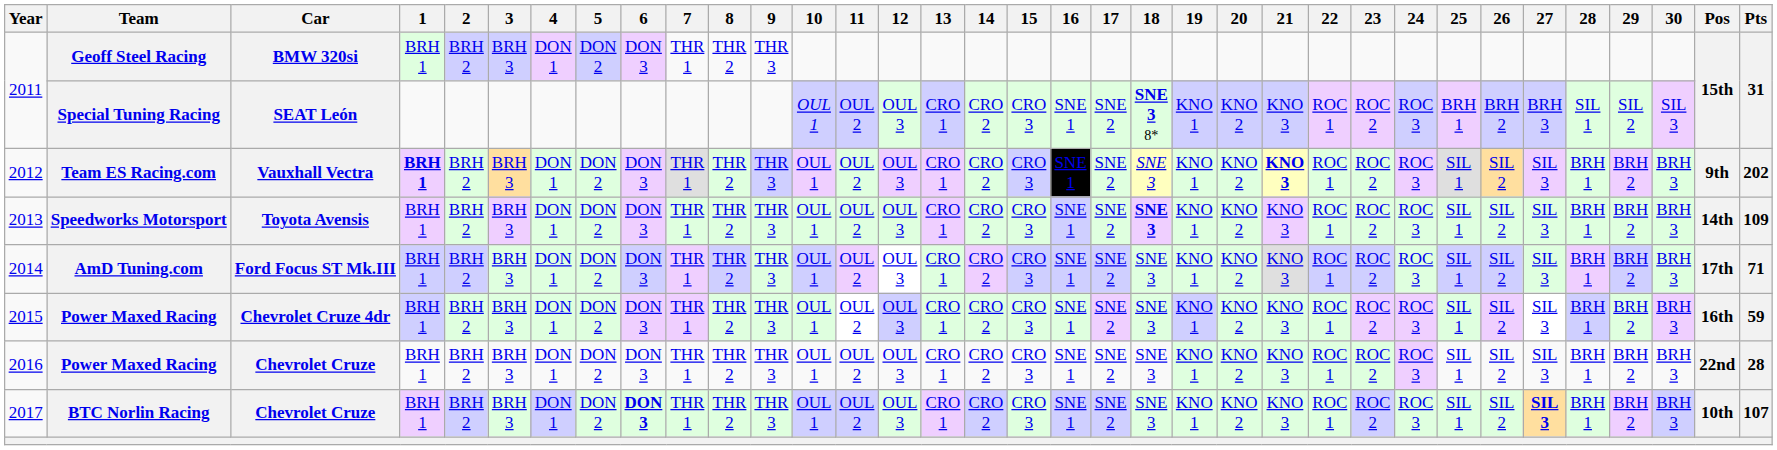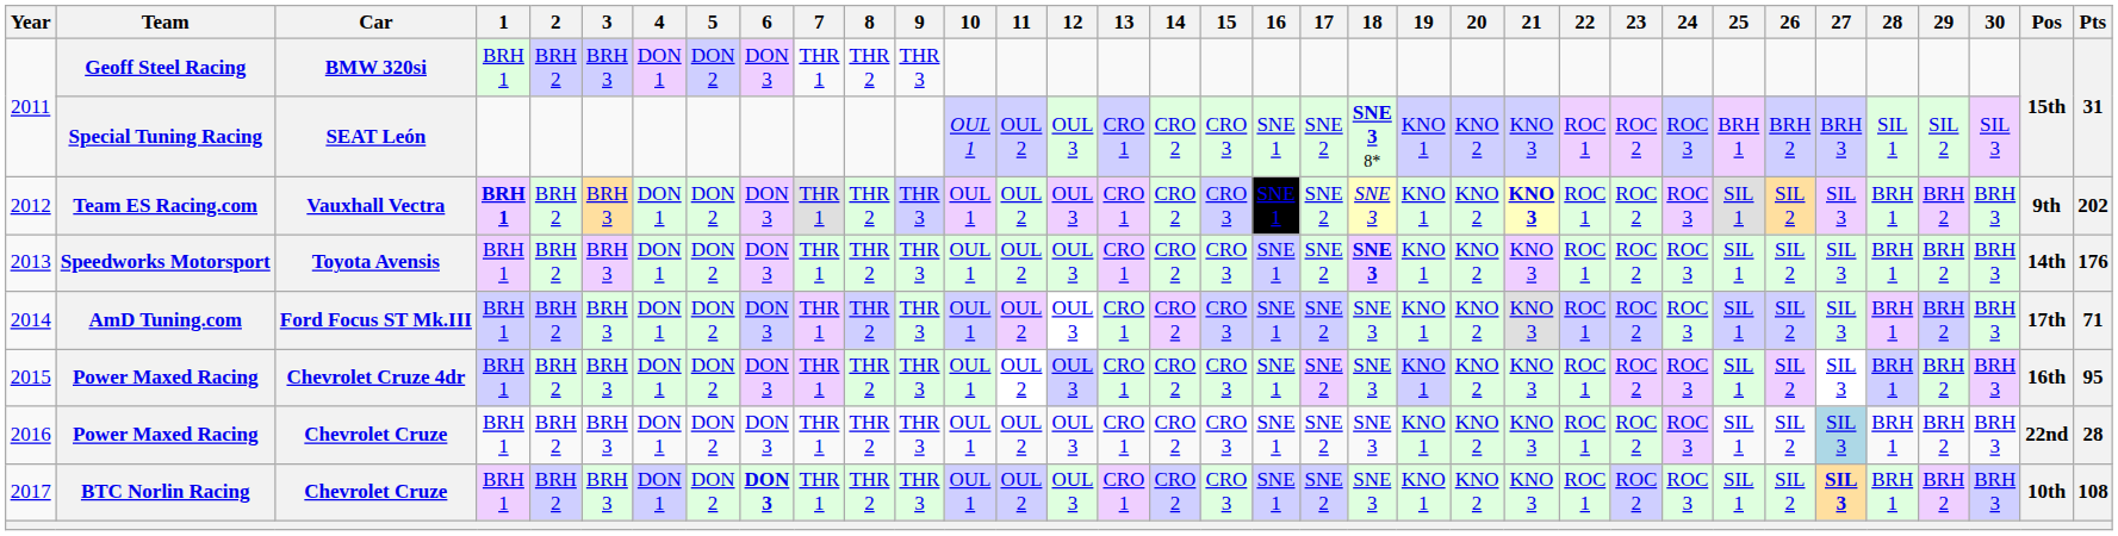 <table class="wikitable" style="text-align:center; font-size:85%">
 <tr>
 <th>Year</th>
 <th>Team</th>
 <th>Car</th>
 <th>1</th>
 <th>2</th>
 <th>3</th>
 <th>4</th>
 <th>5</th>
 <th>6</th>
 <th>7</th>
 <th>8</th>
 <th>9</th>
 <th>10</th>
 <th>11</th>
 <th>12</th>
 <th>13</th>
 <th>14</th>
 <th>15</th>
 <th>16</th>
 <th>17</th>
 <th>18</th>
 <th>19</th>
 <th>20</th>
 <th>21</th>
 <th>22</th>
 <th>23</th>
 <th>24</th>
 <th>25</th>
 <th>26</th>
 <th>27</th>
 <th>28</th>
 <th>29</th>
 <th>30</th>
 <th>Pos</th>
 <th>Pts</th>
 </tr>
 <tr>
 <td rowspan=2><a href='#'>2011</a></td>
 <th nowrap><a href='#'>Geoff Steel Racing</a></th>
 <th nowrap><a href='#'>BMW 320si</a></th>
 <td style="background:#DFFFDF;"><a href='#'>BRH<br>1</a><br></td>
 <td style="background:#CFCFFF;"><a href='#'>BRH<br>2</a><br></td>
 <td style="background:#CFCFFF;"><a href='#'>BRH<br>3</a><br></td>
 <td style="background:#EFCFFF;"><a href='#'>DON<br>1</a><br></td>
 <td style="background:#CFCFFF;"><a href='#'>DON<br>2</a><br></td>
 <td style="background:#EFCFFF;"><a href='#'>DON<br>3</a><br></td>
 <td><a href='#'>THR<br>1</a></td>
 <td><a href='#'>THR<br>2</a></td>
 <td><a href='#'>THR<br>3</a></td>
 <td></td>
 <td></td>
 <td></td>
 <td></td>
 <td></td>
 <td></td>
 <td></td>
 <td></td>
 <td></td>
 <td></td>
 <td></td>
 <td></td>
 <td></td>
 <td></td>
 <td></td>
 <td></td>
 <td></td>
 <td></td>
 <td></td>
 <td></td>
 <td></td>
 <th rowspan=2>15th</th>
 <th rowspan=2>31</th>
 </tr>
 <tr>
 <th nowrap><a href='#'>Special Tuning Racing</a></th>
 <th nowrap><a href='#'>SEAT León</a></th>
 <td></td>
 <td></td>
 <td></td>
 <td></td>
 <td></td>
 <td></td>
 <td></td>
 <td></td>
 <td></td>
 <td style="background:#CFCFFF;"><em><a href='#'>OUL<br>1</a></em><br></td>
 <td style="background:#CFCFFF;"><a href='#'>OUL<br>2</a><br></td>
 <td style="background:#DFFFDF;"><a href='#'>OUL<br>3</a><br></td>
 <td style="background:#CFCFFF;"><a href='#'>CRO<br>1</a><br></td>
 <td style="background:#DFFFDF;"><a href='#'>CRO<br>2</a><br></td>
 <td style="background:#DFFFDF;"><a href='#'>CRO<br>3</a><br></td>
 <td style="background:#DFFFDF;"><a href='#'>SNE<br>1</a><br></td>
 <td style="background:#DFFFDF;"><a href='#'>SNE<br>2</a><br></td>
 <td style="background:#DFFFDF;"><strong><a href='#'>SNE<br>3</a></strong><br><small>8*</small></td>
 <td style="background:#CFCFFF;"><a href='#'>KNO<br>1</a><br></td>
 <td style="background:#CFCFFF;"><a href='#'>KNO<br>2</a><br></td>
 <td style="background:#CFCFFF;"><a href='#'>KNO<br>3</a><br></td>
 <td style="background:#EFCFFF;"><a href='#'>ROC<br>1</a><br></td>
 <td style="background:#EFCFFF;"><a href='#'>ROC<br>2</a><br></td>
 <td style="background:#CFCFFF;"><a href='#'>ROC<br>3</a><br></td>
 <td style="background:#EFCFFF;"><a href='#'>BRH<br>1</a><br></td>
 <td style="background:#CFCFFF;"><a href='#'>BRH<br>2</a><br></td>
 <td style="background:#CFCFFF;"><a href='#'>BRH<br>3</a><br></td>
 <td style="background:#DFFFDF;"><a href='#'>SIL<br>1</a><br></td>
 <td style="background:#DFFFDF;"><a href='#'>SIL<br>2</a><br></td>
 <td style="background:#EFCFFF;"><a href='#'>SIL<br>3</a><br></td>
 </tr>
 <tr>
 <td><a href='#'>2012</a></td>
 <th nowrap><a href='#'>Team ES Racing.com</a></th>
 <th nowrap><a href='#'>Vauxhall Vectra</a></th>
 <td style="background:#EFCFFF;"><strong><a href='#'>BRH<br>1</a></strong><br></td>
 <td style="background:#DFFFDF;"><a href='#'>BRH<br>2</a><br></td>
 <td style="background:#FFDF9F;"><a href='#'>BRH<br>3</a><br></td>
 <td style="background:#DFFFDF;"><a href='#'>DON<br>1</a><br></td>
 <td style="background:#DFFFDF;"><a href='#'>DON<br>2</a><br></td>
 <td style="background:#EFCFFF;"><a href='#'>DON<br>3</a><br></td>
 <td style="background:#dfdfdf;"><a href='#'>THR<br>1</a><br></td>
 <td style="background:#DFFFDF;"><a href='#'>THR<br>2</a><br></td>
 <td style="background:#CFCFFF;"><a href='#'>THR<br>3</a><br></td>
 <td style="background:#EFCFFF;"><a href='#'>OUL<br>1</a><br></td>
 <td style="background:#DFFFDF;"><a href='#'>OUL<br>2</a><br></td>
 <td style="background:#EFCFFF;"><a href='#'>OUL<br>3</a><br></td>
 <td style="background:#EFCFFF;"><a href='#'>CRO<br>1</a><br></td>
 <td style="background:#DFFFDF;"><a href='#'>CRO<br>2</a><br></td>
 <td style="background:#CFCFFF;"><a href='#'>CRO<br>3</a><br></td>
 <td style="background:#000000; color:white"><a href='#'><span>SNE<br>1</span></a><br></td>
 <td style="background:#DFFFDF;"><a href='#'>SNE<br>2</a><br></td>
 <td style="background:#FFFFBF;"><em><a href='#'>SNE<br>3</a></em><br></td>
 <td style="background:#DFFFDF;"><a href='#'>KNO<br>1</a><br></td>
 <td style="background:#DFFFDF;"><a href='#'>KNO<br>2</a><br></td>
 <td style="background:#FFFFBF;"><strong><a href='#'>KNO<br>3</a></strong><br></td>
 <td style="background:#DFFFDF;"><a href='#'>ROC<br>1</a><br></td>
 <td style="background:#DFFFDF;"><a href='#'>ROC<br>2</a><br></td>
 <td style="background:#EFCFFF;"><a href='#'>ROC<br>3</a><br></td>
 <td style="background:#DFDFDF;"><a href='#'>SIL<br>1</a><br></td>
 <td style="background:#FFDF9F;"><a href='#'>SIL<br>2</a><br></td>
 <td style="background:#EFCFFF;"><a href='#'>SIL<br>3</a><br></td>
 <td style="background:#DFFFDF;"><a href='#'>BRH<br>1</a><br></td>
 <td style="background:#EFCFFF;"><a href='#'>BRH<br>2</a><br></td>
 <td style="background:#DFFFDF;"><a href='#'>BRH<br>3</a><br></td>
 <th>9th</th>
 <th>202</th>
 </tr>
 <tr>
 <td><a href='#'>2013</a></td>
 <th nowrap><a href='#'>Speedworks Motorsport</a></th>
 <th nowrap><a href='#'>Toyota Avensis</a></th>
 <td style="background:#EFCFFF;"><a href='#'>BRH<br>1</a><br></td>
 <td style="background:#DFFFDF;"><a href='#'>BRH<br>2</a><br></td>
 <td style="background:#EFCFFF;"><a href='#'>BRH<br>3</a><br></td>
 <td style="background:#DFFFDF;"><a href='#'>DON<br>1</a><br></td>
 <td style="background:#DFFFDF;"><a href='#'>DON<br>2</a><br></td>
 <td style="background:#EFCFFF;"><a href='#'>DON<br>3</a><br></td>
 <td style="background:#DFFFDF;"><a href='#'>THR<br>1</a><br></td>
 <td style="background:#DFFFDF;"><a href='#'>THR<br>2</a><br></td>
 <td style="background:#DFFFDF;"><a href='#'>THR<br>3</a><br></td>
 <td style="background:#DFFFDF;"><a href='#'>OUL<br>1</a><br></td>
 <td style="background:#DFFFDF;"><a href='#'>OUL<br>2</a><br></td>
 <td style="background:#DFFFDF;"><a href='#'>OUL<br>3</a><br></td>
 <td style="background:#EFCFFF;"><a href='#'>CRO<br>1</a><br></td>
 <td style="background:#DFFFDF;"><a href='#'>CRO<br>2</a><br></td>
 <td style="background:#DFFFDF;"><a href='#'>CRO<br>3</a><br></td>
 <td style="background:#CFCFFF;"><a href='#'>SNE<br>1</a><br></td>
 <td style="background:#DFFFDF;"><a href='#'>SNE<br>2</a><br></td>
 <td style="background:#EFCFFF;"><strong><a href='#'>SNE<br>3</a></strong><br></td>
 <td style="background:#DFFFDF;"><a href='#'>KNO<br>1</a><br></td>
 <td style="background:#DFFFDF;"><a href='#'>KNO<br>2</a><br></td>
 <td style="background:#EFCFFF;"><a href='#'>KNO<br>3</a><br></td>
 <td style="background:#DFFFDF;"><a href='#'>ROC<br>1</a><br></td>
 <td style="background:#DFFFDF;"><a href='#'>ROC<br>2</a><br></td>
 <td style="background:#DFFFDF;"><a href='#'>ROC<br>3</a><br></td>
 <td style="background:#DFFFDF;"><a href='#'>SIL<br>1</a><br></td>
 <td style="background:#DFFFDF;"><a href='#'>SIL<br>2</a><br></td>
 <td style="background:#DFFFDF;"><a href='#'>SIL<br>3</a><br></td>
 <td style="background:#DFFFDF;"><a href='#'>BRH<br>1</a><br></td>
 <td style="background:#DFFFDF;"><a href='#'>BRH<br>2</a><br></td>
 <td style="background:#DFFFDF;"><a href='#'>BRH<br>3</a><br></td>
 <th>14th</th>
-<th>109</th>
+<th>176</th>
 </tr>
 <tr>
 <td><a href='#'>2014</a></td>
 <th nowrap><a href='#'>AmD Tuning.com</a></th>
 <th nowrap><a href='#'>Ford Focus ST Mk.III</a></th>
 <td style="background:#CFCFFF;"><a href='#'>BRH<br>1</a><br></td>
 <td style="background:#CFCFFF;"><a href='#'>BRH<br>2</a><br></td>
 <td style="background:#DFFFDF;"><a href='#'>BRH<br>3</a><br></td>
 <td style="background:#DFFFDF;"><a href='#'>DON<br>1</a><br></td>
 <td style="background:#DFFFDF;"><a href='#'>DON<br>2</a><br></td>
 <td style="background:#CFCFFF;"><a href='#'>DON<br>3</a><br></td>
 <td style="background:#EFCFFF;"><a href='#'>THR<br>1</a><br></td>
 <td style="background:#CFCFFF;"><a href='#'>THR<br>2</a><br></td>
 <td style="background:#DFFFDF;"><a href='#'>THR<br>3</a><br></td>
 <td style="background:#CFCFFF;"><a href='#'>OUL<br>1</a><br></td>
 <td style="background:#EFCFFF;"><a href='#'>OUL<br>2</a><br></td>
 <td style="background:#FFFFFF;"><a href='#'>OUL<br>3</a><br></td>
 <td style="background:#DFFFDF;"><a href='#'>CRO<br>1</a><br></td>
 <td style="background:#EFCFFF;"><a href='#'>CRO<br>2</a><br></td>
 <td style="background:#CFCFFF;"><a href='#'>CRO<br>3</a><br></td>
 <td style="background:#CFCFFF;"><a href='#'>SNE<br>1</a><br></td>
 <td style="background:#CFCFFF;"><a href='#'>SNE<br>2</a><br></td>
 <td style="background:#DFFFDF;"><a href='#'>SNE<br>3</a><br></td>
 <td style="background:#DFFFDF;"><a href='#'>KNO<br>1</a><br></td>
 <td style="background:#DFFFDF;"><a href='#'>KNO<br>2</a><br></td>
 <td style="background:#DFDFDF;"><a href='#'>KNO<br>3</a><br></td>
 <td style="background:#CFCFFF;"><a href='#'>ROC<br>1</a><br></td>
 <td style="background:#CFCFFF;"><a href='#'>ROC<br>2</a><br></td>
 <td style="background:#DFFFDF;"><a href='#'>ROC<br>3</a><br></td>
 <td style="background:#CFCFFF;"><a href='#'>SIL<br>1</a><br></td>
 <td style="background:#CFCFFF;"><a href='#'>SIL<br>2</a><br></td>
 <td style="background:#DFFFDF;"><a href='#'>SIL<br>3</a><br></td>
 <td style="background:#EFCFFF;"><a href='#'>BRH<br>1</a><br></td>
 <td style="background:#CFCFFF;"><a href='#'>BRH<br>2</a><br></td>
 <td style="background:#DFFFDF;"><a href='#'>BRH<br>3</a><br></td>
 <th>17th</th>
 <th>71</th>
 </tr>
 <tr>
 <td><a href='#'>2015</a></td>
 <th nowrap><a href='#'>Power Maxed Racing</a></th>
 <th nowrap><a href='#'>Chevrolet Cruze 4dr</a></th>
 <td style="background:#CFCFFF;"><a href='#'>BRH<br>1</a><br></td>
 <td style="background:#DFFFDF;"><a href='#'>BRH<br>2</a><br></td>
 <td style="background:#DFFFDF;"><a href='#'>BRH<br>3</a><br></td>
 <td style="background:#DFFFDF;"><a href='#'>DON<br>1</a><br></td>
 <td style="background:#DFFFDF;"><a href='#'>DON<br>2</a><br></td>
 <td style="background:#EFCFFF;"><a href='#'>DON<br>3</a><br></td>
 <td style="background:#EFCFFF;"><a href='#'>THR<br>1</a><br></td>
 <td style="background:#DFFFDF;"><a href='#'>THR<br>2</a><br></td>
 <td style="background:#DFFFDF;"><a href='#'>THR<br>3</a><br></td>
 <td style="background:#DFFFDF;"><a href='#'>OUL<br>1</a><br></td>
 <td style="background:#FFFFFF;"><a href='#'>OUL<br>2</a><br></td>
 <td style="background:#CFCFFF;"><a href='#'>OUL<br>3</a><br></td>
 <td style="background:#DFFFDF;"><a href='#'>CRO<br>1</a><br></td>
 <td style="background:#DFFFDF;"><a href='#'>CRO<br>2</a><br></td>
 <td style="background:#DFFFDF;"><a href='#'>CRO<br>3</a><br></td>
 <td style="background:#DFFFDF;"><a href='#'>SNE<br>1</a><br></td>
 <td style="background:#EFCFFF;"><a href='#'>SNE<br>2</a><br></td>
 <td style="background:#DFFFDF;"><a href='#'>SNE<br>3</a><br></td>
 <td style="background:#CFCFFF;"><a href='#'>KNO<br>1</a><br></td>
 <td style="background:#DFFFDF;"><a href='#'>KNO<br>2</a><br></td>
 <td style="background:#DFFFDF;"><a href='#'>KNO<br>3</a><br></td>
 <td style="background:#DFFFDF;"><a href='#'>ROC<br>1</a><br></td>
 <td style="background:#EFCFFF;"><a href='#'>ROC<br>2</a><br></td>
 <td style="background:#EFCFFF;"><a href='#'>ROC<br>3</a><br></td>
 <td style="background:#DFFFDF;"><a href='#'>SIL<br>1</a><br></td>
 <td style="background:#EFCFFF;"><a href='#'>SIL<br>2</a><br></td>
 <td style="background:#FFFFFF;"><a href='#'>SIL<br>3</a><br></td>
 <td style="background:#CFCFFF;"><a href='#'>BRH<br>1</a><br></td>
 <td style="background:#DFFFDF;"><a href='#'>BRH<br>2</a><br></td>
 <td style="background:#EFCFFF;"><a href='#'>BRH<br>3</a><br></td>
 <th>16th</th>
-<th>59</th>
+<th>95</th>
 </tr>
 <tr>
 <td><a href='#'>2016</a></td>
 <th nowrap><a href='#'>Power Maxed Racing</a></th>
 <th nowrap><a href='#'>Chevrolet Cruze</a></th>
 <td><a href='#'>BRH<br>1</a></td>
 <td><a href='#'>BRH<br>2</a></td>
 <td><a href='#'>BRH<br>3</a></td>
 <td><a href='#'>DON<br>1</a></td>
 <td><a href='#'>DON<br>2</a></td>
 <td><a href='#'>DON<br>3</a></td>
 <td><a href='#'>THR<br>1</a></td>
 <td><a href='#'>THR<br>2</a></td>
 <td><a href='#'>THR<br>3</a></td>
 <td><a href='#'>OUL<br>1</a></td>
 <td><a href='#'>OUL<br>2</a></td>
 <td><a href='#'>OUL<br>3</a></td>
 <td><a href='#'>CRO<br>1</a></td>
 <td><a href='#'>CRO<br>2</a></td>
 <td><a href='#'>CRO<br>3</a></td>
 <td><a href='#'>SNE<br>1</a></td>
 <td><a href='#'>SNE<br>2</a></td>
 <td><a href='#'>SNE<br>3</a></td>
 <td style="background:#DFFFDF;"><a href='#'>KNO<br>1</a><br></td>
 <td style="background:#DFFFDF;"><a href='#'>KNO<br>2</a><br></td>
 <td style="background:#DFFFDF;"><a href='#'>KNO<br>3</a><br></td>
 <td style="background:#DFFFDF;"><a href='#'>ROC<br>1</a><br></td>
 <td style="background:#DFFFDF;"><a href='#'>ROC<br>2</a><br></td>
 <td style="background:#EFCFFF;"><a href='#'>ROC<br>3</a><br></td>
 <td><a href='#'>SIL<br>1</a></td>
 <td><a href='#'>SIL<br>2</a></td>
-<td><a href='#'>SIL<br>3</a></td>
+<td style="background: lightblue;"><a href='#'>SIL<br>3</a></td>
 <td><a href='#'>BRH<br>1</a></td>
 <td><a href='#'>BRH<br>2</a></td>
 <td><a href='#'>BRH<br>3</a></td>
 <th>22nd</th>
 <th>28</th>
 </tr>
 <tr>
 <td><a href='#'>2017</a></td>
 <th nowrap><a href='#'>BTC Norlin Racing</a></th>
 <th nowrap><a href='#'>Chevrolet Cruze</a></th>
 <td style="background:#EFCFFF;"><a href='#'>BRH<br>1</a><br></td>
 <td style="background:#CFCFFF;"><a href='#'>BRH<br>2</a><br></td>
 <td style="background:#DFFFDF;"><a href='#'>BRH<br>3</a><br></td>
 <td style="background:#CFCFFF;"><a href='#'>DON<br>1</a><br></td>
 <td style="background:#DFFFDF;"><a href='#'>DON<br>2</a><br></td>
 <td style="background:#DFFFDF;"><strong><a href='#'>DON<br>3</a></strong><br></td>
 <td style="background:#DFFFDF;"><a href='#'>THR<br>1</a><br></td>
 <td style="background:#DFFFDF;"><a href='#'>THR<br>2</a><br></td>
 <td style="background:#DFFFDF;"><a href='#'>THR<br>3</a><br></td>
 <td style="background:#CFCFFF;"><a href='#'>OUL<br>1</a><br></td>
 <td style="background:#CFCFFF;"><a href='#'>OUL<br>2</a><br></td>
 <td style="background:#DFFFDF;"><a href='#'>OUL<br>3</a><br></td>
 <td style="background:#EFCFFF;"><a href='#'>CRO<br>1</a><br></td>
 <td style="background:#CFCFFF;"><a href='#'>CRO<br>2</a><br></td>
 <td style="background:#DFFFDF;"><a href='#'>CRO<br>3</a><br></td>
 <td style="background:#CFCFFF;"><a href='#'>SNE<br>1</a><br></td>
 <td style="background:#CFCFFF;"><a href='#'>SNE<br>2</a><br></td>
 <td style="background:#DFFFDF;"><a href='#'>SNE<br>3</a><br></td>
 <td style="background:#DFFFDF;"><a href='#'>KNO<br>1</a><br></td>
 <td style="background:#DFFFDF;"><a href='#'>KNO<br>2</a><br></td>
 <td style="background:#DFFFDF;"><a href='#'>KNO<br>3</a><br></td>
 <td style="background:#DFFFDF;"><a href='#'>ROC<br>1</a><br></td>
 <td style="background:#CFCFFF;"><a href='#'>ROC<br>2</a><br></td>
 <td style="background:#DFFFDF;"><a href='#'>ROC<br>3</a><br></td>
 <td style="background:#DFFFDF;"><a href='#'>SIL<br>1</a><br></td>
 <td style="background:#DFFFDF;"><a href='#'>SIL<br>2</a><br></td>
 <td style="background:#FFDF9F;"><strong><a href='#'>SIL<br>3</a></strong><br></td>
 <td style="background:#DFFFDF;"><a href='#'>BRH<br>1</a><br></td>
 <td style="background:#EFCFFF;"><a href='#'>BRH<br>2</a><br></td>
 <td style="background:#CFCFFF;"><a href='#'>BRH<br>3</a><br></td>
 <th>10th</th>
-<th>107</th>
+<th>108</th>
 </tr>
 <tr>
 <th colspan="35"></th>
 </tr>
 </table>
